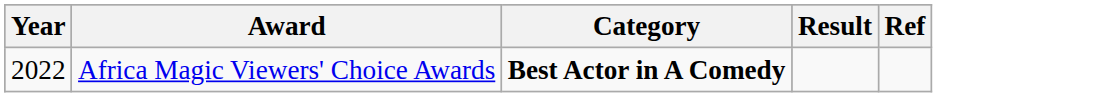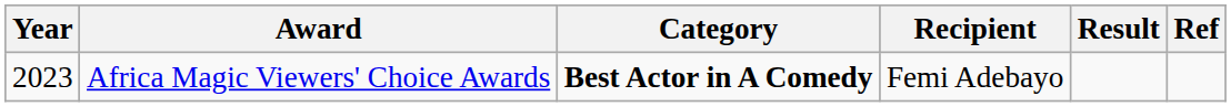 <table class="wikitable">
 <tr>
 <th>Year</th>
 <th>Award</th>
 <th>Category</th>
+<th>Recipient</th>
 <th>Result</th>
 <th>Ref</th>
 </tr>
 <tr>
-<td>2022</td>
+<td>2023</td>
 <td><a href='#'>Africa Magic Viewers' Choice Awards</a></td>
 <td><strong>Best Actor in A Comedy</strong></td>
+<td>Femi Adebayo</td>
 <td></td>
 <td></td>
 </tr>
 </table>
